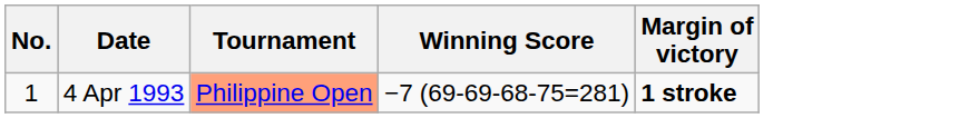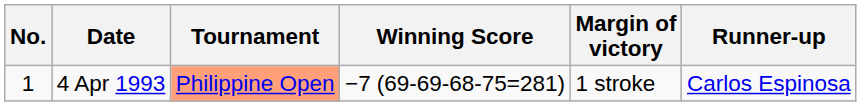 <table class="wikitable" style="font-size:95%;">
 <tr>
 <th>No.</th>
 <th>Date</th>
 <th>Tournament</th>
 <th>Winning Score</th>
 <th>Margin of<br>victory</th>
+<th>Runner-up</th>
 </tr>
 <tr>
 <td align=center>1</td>
 <td align=right>4 Apr <a href='#'>1993</a></td>
 <td style="background: lightsalmon;"><a href='#'>Philippine Open</a></td>
 <td>−7 (69-69-68-75=281)</td>
-<td><strong>1 stroke</strong></td>
+<td>1 stroke</td>
+<td> <a href='#'>Carlos Espinosa</a></td>
 </tr>
 </table>
